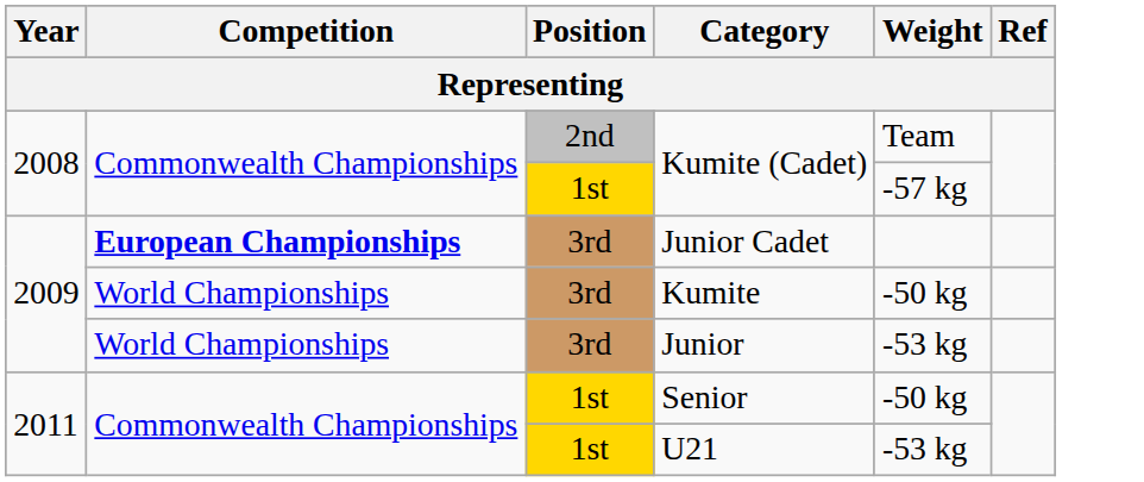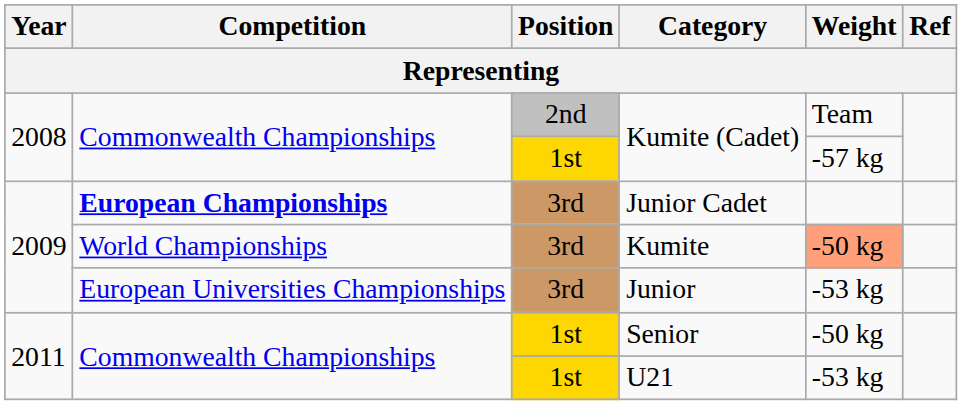 <table class="wikitable" style="font-size:100%">
 <tr>
 <th>Year</th>
 <th>Competition</th>
 <th>Position</th>
 <th>Category</th>
 <th>Weight</th>
 <th>Ref</th>
 </tr>
 <tr>
 <th colspan="6">Representing </th>
 </tr>
 <tr>
 <td rowspan= "2">2008</td>
 <td rowspan= "2"><a href='#'>Commonwealth Championships</a></td>
 <td align = "center" bgcolor = "Silver">2nd</td>
 <td rowspan= "2">Kumite (Cadet)</td>
 <td>Team</td>
 <td rowspan = "2"></td>
 </tr>
 <tr>
 <td align = "center" bgcolor = "gold">1st</td>
 <td>-57 kg</td>
 </tr>
 <tr>
 <td rowspan= "3">2009</td>
 <td><strong><a href='#'>European Championships</a></strong></td>
 <td align = "center" bgcolor = "cc9966">3rd</td>
 <td>Junior Cadet</td>
 <td></td>
 <td></td>
 </tr>
 <tr>
 <td><a href='#'>World Championships</a></td>
 <td align = "center" bgcolor = "cc9966">3rd</td>
 <td>Kumite</td>
-<td>-50 kg</td>
+<td style="background: lightsalmon;">-50 kg</td>
 <td></td>
 </tr>
 <tr>
-<td><a href='#'>World Championships</a></td>
+<td><a href='#'>European Universities Championships</a></td>
 <td align = "center" bgcolor = "cc9966">3rd</td>
 <td>Junior</td>
 <td>-53 kg</td>
 <td></td>
 </tr>
 <tr>
 <td rowspan= "2">2011</td>
 <td rowspan= "2"><a href='#'>Commonwealth Championships</a></td>
 <td align = "center" bgcolor = "gold">1st</td>
 <td>Senior</td>
 <td>-50 kg</td>
 <td rowspan = "2"></td>
 </tr>
 <tr>
 <td align = "center" bgcolor = "gold">1st</td>
 <td>U21</td>
 <td>-53 kg</td>
 </tr>
 </table>
